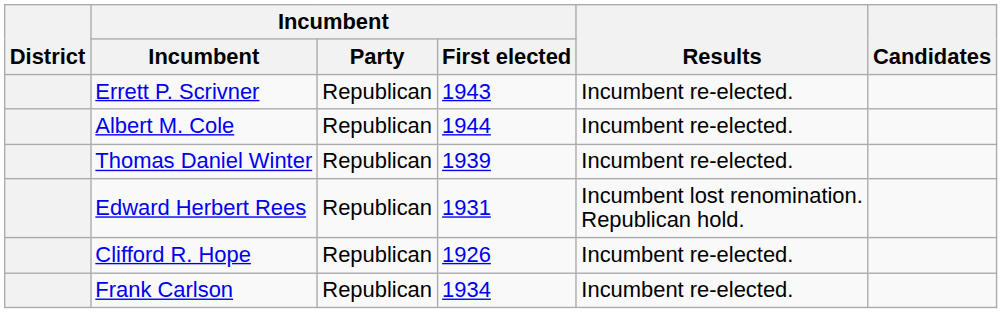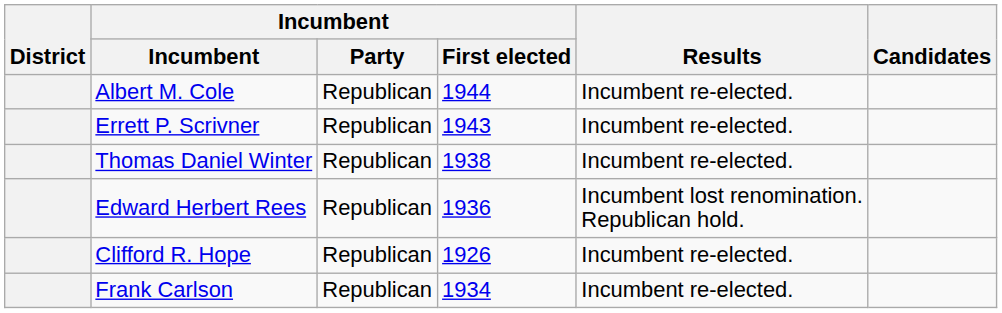 <table class=wikitable>
 <tr valign=bottom>
 <th rowspan=2>District</th>
 <th colspan=3>Incumbent</th>
 <th rowspan=2>Results</th>
 <th rowspan=2>Candidates</th>
 </tr>
 <tr>
 <th>Incumbent</th>
 <th>Party</th>
 <th>First elected</th>
 </tr>
 <tr>
 <th></th>
+<td><a href='#'>Albert M. Cole</a></td>
+<td>Republican</td>
+<td><a href='#'>1944</a></td>
+<td>Incumbent re-elected.</td>
+<td nowrap></td>
+</tr>
+<tr>
+<th></th>
 <td><a href='#'>Errett P. Scrivner</a></td>
 <td>Republican</td>
 <td><a href='#'>1943 </a></td>
 <td>Incumbent re-elected.</td>
 <td nowrap></td>
 </tr>
 <tr>
 <th></th>
-<td><a href='#'>Albert M. Cole</a></td>
-<td>Republican</td>
-<td><a href='#'>1944</a></td>
-<td>Incumbent re-elected.</td>
-<td nowrap></td>
-</tr>
-<tr>
-<th></th>
 <td><a href='#'>Thomas Daniel Winter</a></td>
 <td>Republican</td>
-<td><a href='#'>1939</a></td>
+<td><a href='#'>1938</a></td>
 <td>Incumbent re-elected.</td>
 <td nowrap></td>
 </tr>
 <tr>
 <th></th>
 <td><a href='#'>Edward Herbert Rees</a></td>
 <td>Republican</td>
-<td><a href='#'>1931</a></td>
+<td><a href='#'>1936</a></td>
 <td>Incumbent lost renomination.<br>Republican hold.</td>
 <td nowrap></td>
 </tr>
 <tr>
 <th></th>
 <td><a href='#'>Clifford R. Hope</a></td>
 <td>Republican</td>
 <td><a href='#'>1926</a></td>
 <td>Incumbent re-elected.</td>
 <td nowrap></td>
 </tr>
 <tr>
 <th></th>
 <td><a href='#'>Frank Carlson</a></td>
 <td>Republican</td>
 <td><a href='#'>1934</a></td>
 <td>Incumbent re-elected.</td>
 <td nowrap></td>
 </tr>
 </table>
